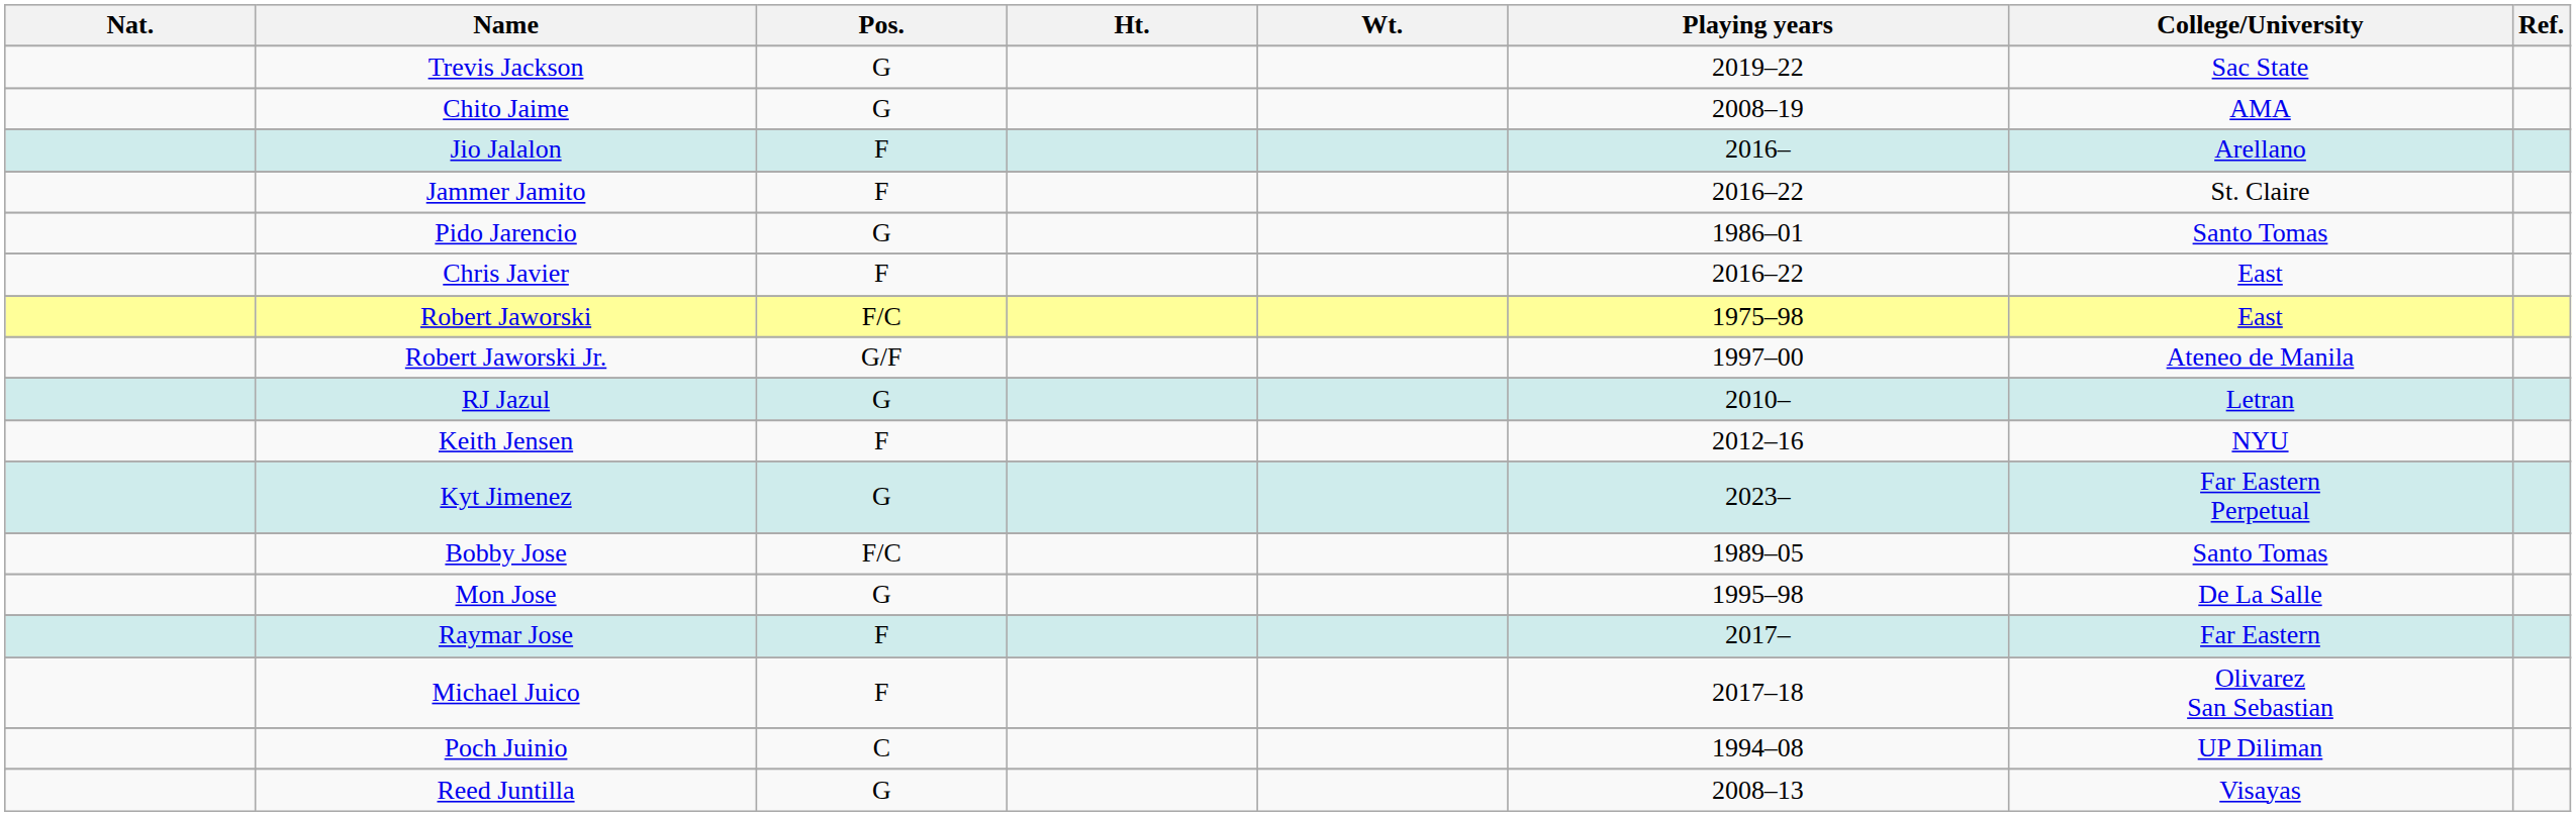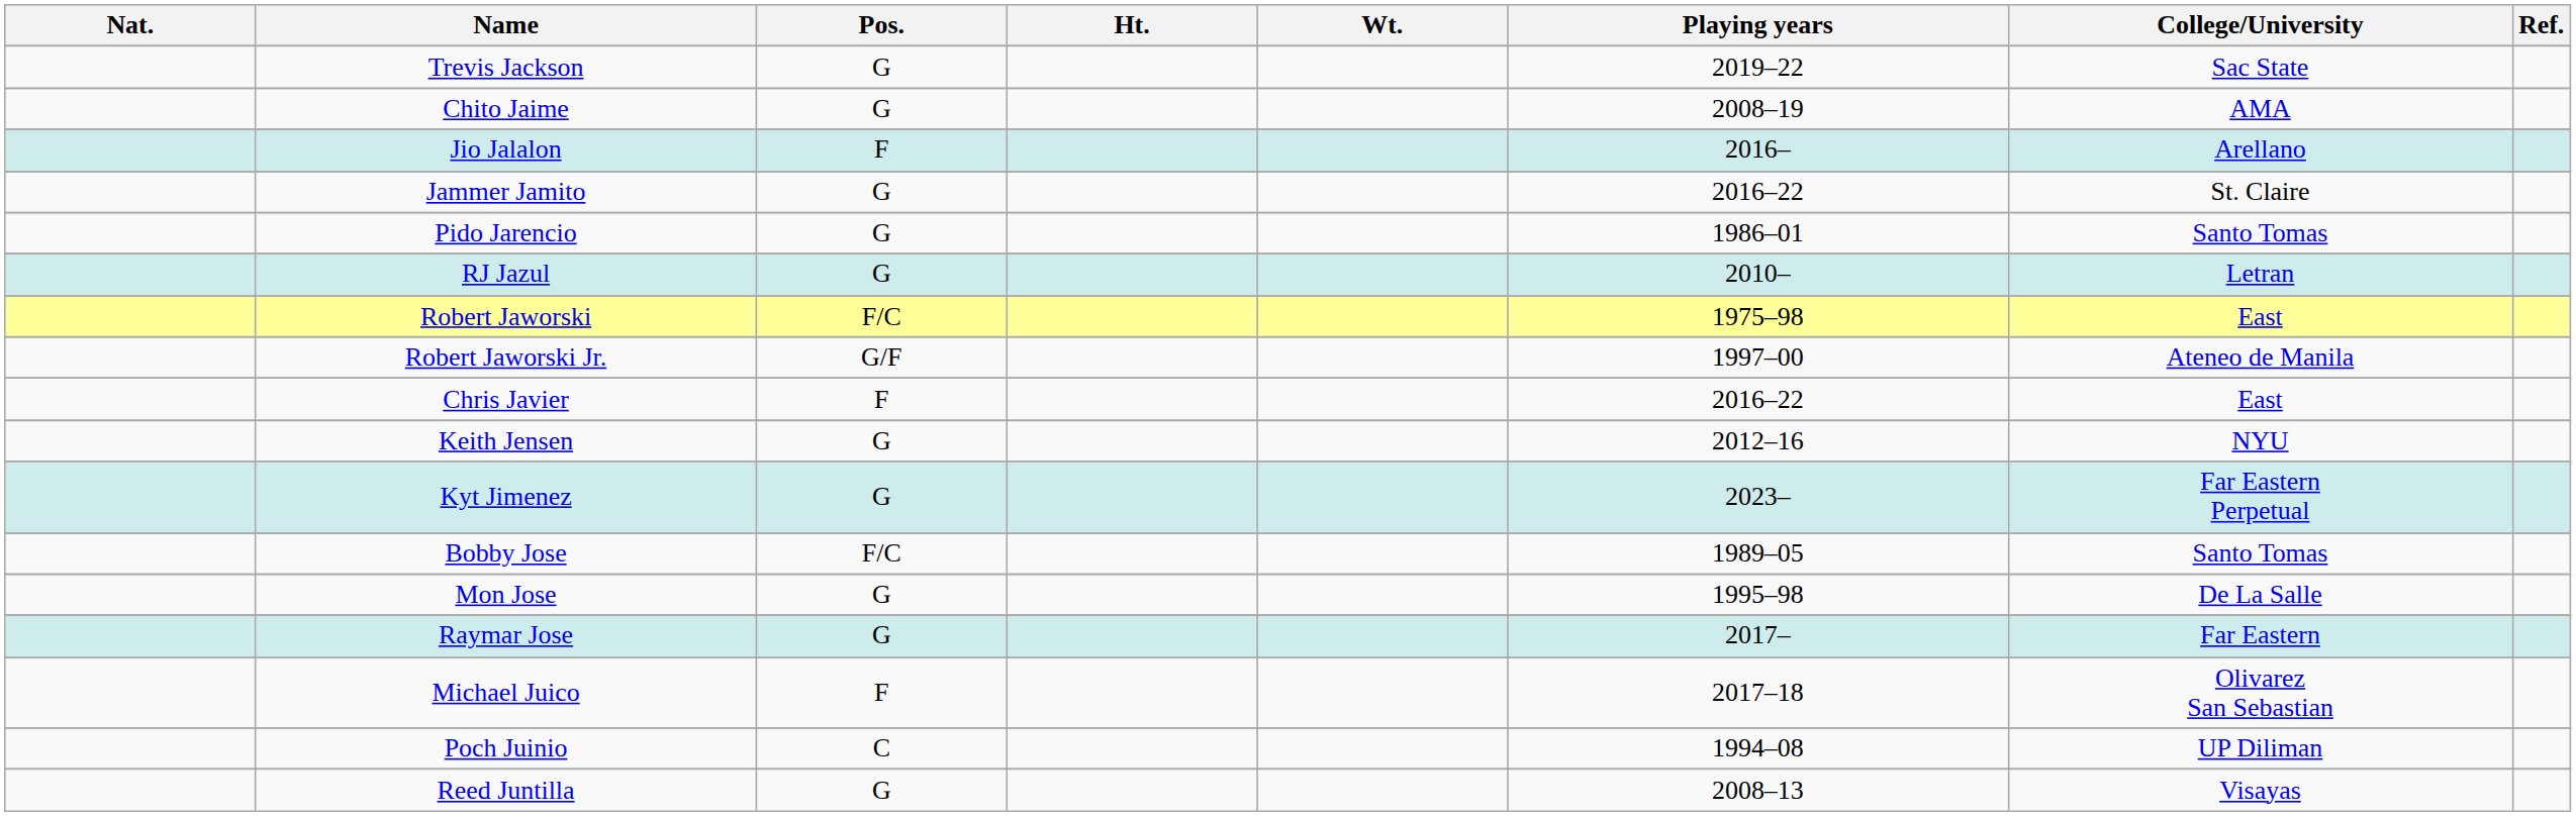 <table class="wikitable" style="text-align:center;">
 <tr>
 <th scope="col" width="10%">Nat.</th>
 <th scope="col" width="20%">Name</th>
 <th scope="col" width="10%">Pos.</th>
 <th scope="col" width="10%">Ht.</th>
 <th scope="col" width="10%">Wt.</th>
 <th scope="col" width="20%">Playing years</th>
 <th scope="col" width="20%">College/University</th>
 <th scope="col" width="5%">Ref.</th>
 </tr>
 <tr>
 </tr>
 <tr>
 <td> </td>
 <td><a href='#'>Trevis Jackson</a></td>
 <td>G</td>
 <td></td>
 <td></td>
 <td>2019–22</td>
 <td><a href='#'>Sac State</a></td>
 <td></td>
 </tr>
 <tr>
 </tr>
 <tr>
 <td></td>
 <td><a href='#'>Chito Jaime</a></td>
 <td>G</td>
 <td></td>
 <td></td>
 <td>2008–19</td>
 <td><a href='#'>AMA</a></td>
 <td></td>
 </tr>
 <tr>
 </tr>
 <tr align="center" bgcolor="#CFECEC" width="20">
 <td></td>
 <td><a href='#'>Jio Jalalon</a></td>
 <td>F</td>
 <td></td>
 <td></td>
 <td>2016–</td>
 <td><a href='#'>Arellano</a></td>
 <td></td>
 </tr>
 <tr>
 </tr>
 <tr>
 <td></td>
 <td><a href='#'>Jammer Jamito</a></td>
-<td>F</td>
+<td>G</td>
 <td></td>
 <td></td>
 <td>2016–22</td>
 <td>St. Claire</td>
 <td></td>
 </tr>
 <tr>
 </tr>
 <tr>
 <td></td>
 <td><a href='#'>Pido Jarencio</a></td>
 <td>G</td>
 <td></td>
 <td></td>
 <td>1986–01</td>
 <td><a href='#'>Santo Tomas</a></td>
 <td></td>
 </tr>
 <tr>
 </tr>
-<tr>
+<tr align="center" bgcolor="#CFECEC" width="20">
 <td></td>
-<td><a href='#'>Chris Javier</a></td>
-<td>F</td>
+<td><a href='#'>RJ Jazul</a></td>
+<td>G</td>
 <td></td>
 <td></td>
-<td>2016–22</td>
-<td><a href='#'>East</a></td>
+<td>2010–</td>
+<td><a href='#'>Letran</a></td>
 <td></td>
 </tr>
 <tr>
 </tr>
 <tr align="center" bgcolor="#FFFF99" width="20">
 <td></td>
 <td><a href='#'>Robert Jaworski</a></td>
 <td>F/C</td>
 <td></td>
 <td></td>
 <td>1975–98</td>
 <td><a href='#'>East</a></td>
 <td></td>
 </tr>
 <tr>
 </tr>
 <tr>
 <td></td>
 <td><a href='#'>Robert Jaworski Jr.</a></td>
 <td>G/F</td>
 <td></td>
 <td></td>
 <td>1997–00</td>
 <td><a href='#'>Ateneo de Manila</a></td>
 <td></td>
 </tr>
 <tr 8>
 </tr>
-<tr align="center" bgcolor="#CFECEC" width="20">
+<tr>
 <td></td>
-<td><a href='#'>RJ Jazul</a></td>
-<td>G</td>
+<td><a href='#'>Chris Javier</a></td>
+<td>F</td>
 <td></td>
 <td></td>
-<td>2010–</td>
-<td><a href='#'>Letran</a></td>
+<td>2016–22</td>
+<td><a href='#'>East</a></td>
 <td></td>
 </tr>
 <tr>
 </tr>
 <tr>
 <td> </td>
 <td><a href='#'>Keith Jensen</a></td>
-<td>F</td>
+<td>G</td>
 <td></td>
 <td></td>
 <td>2012–16</td>
 <td><a href='#'>NYU</a></td>
 <td></td>
 </tr>
 <tr>
 </tr>
 <tr align="center" bgcolor="#CFECEC" width="20">
 <td></td>
 <td><a href='#'>Kyt Jimenez</a></td>
 <td>G</td>
 <td></td>
 <td></td>
 <td>2023–</td>
 <td><a href='#'>Far Eastern</a><br><a href='#'>Perpetual</a></td>
 <td></td>
 </tr>
 <tr>
 </tr>
 <tr>
 <td></td>
 <td><a href='#'>Bobby Jose</a></td>
 <td>F/C</td>
 <td></td>
 <td></td>
 <td>1989–05</td>
 <td><a href='#'>Santo Tomas</a></td>
 <td></td>
 </tr>
 <tr>
 </tr>
 <tr>
 <td></td>
 <td><a href='#'>Mon Jose</a></td>
 <td>G</td>
 <td></td>
 <td></td>
 <td>1995–98</td>
 <td><a href='#'>De La Salle</a></td>
 <td></td>
 </tr>
 <tr>
 </tr>
 <tr align="center" bgcolor="#CFECEC" width="20">
 <td></td>
 <td><a href='#'>Raymar Jose</a></td>
-<td>F</td>
+<td>G</td>
 <td></td>
 <td></td>
 <td>2017–</td>
 <td><a href='#'>Far Eastern</a></td>
 <td></td>
 </tr>
 <tr>
 </tr>
 <tr>
 <td></td>
 <td><a href='#'>Michael Juico</a></td>
 <td>F</td>
 <td></td>
 <td></td>
 <td>2017–18</td>
 <td><a href='#'>Olivarez</a><br><a href='#'>San Sebastian</a></td>
 <td></td>
 </tr>
 <tr>
 </tr>
 <tr>
 <td></td>
 <td><a href='#'>Poch Juinio</a></td>
 <td>C</td>
 <td></td>
 <td></td>
 <td>1994–08</td>
 <td><a href='#'>UP Diliman</a></td>
 <td></td>
 </tr>
 <tr>
 </tr>
 <tr>
 <td></td>
 <td><a href='#'>Reed Juntilla</a></td>
 <td>G</td>
 <td></td>
 <td></td>
 <td>2008–13</td>
 <td><a href='#'>Visayas</a></td>
 <td></td>
 </tr>
 <tr>
 </tr>
 </table>
